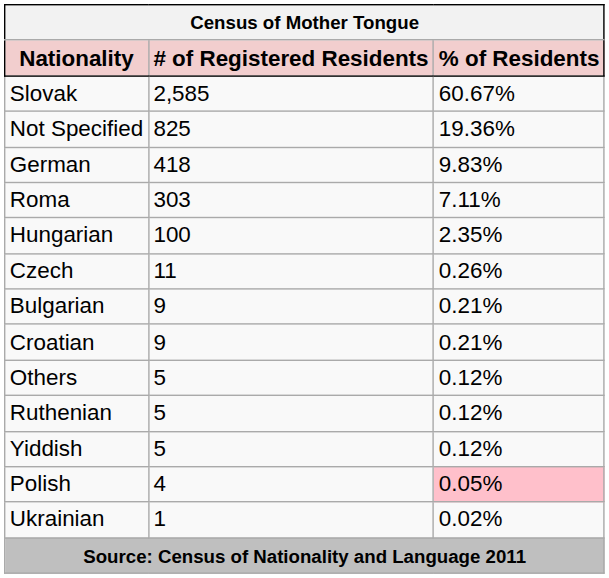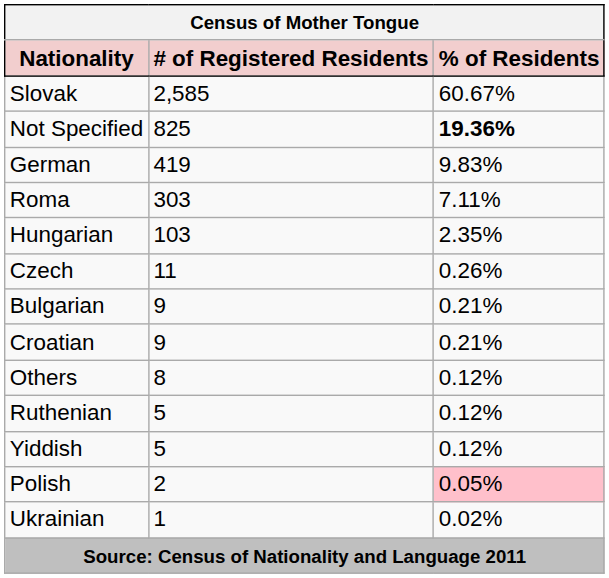 <table class="wikitable sortable" border="1" style="margin: auto auto 0em 0em;">
 <tr>
 <th colspan="3" align="left" style="border-top:.5px solid black;border-left:.5px solid black;border-right:.5px solid black"><small>Census of Mother Tongue</small></th>
 </tr>
 <tr>
 <th style="background:#F2CECE;color:black;border-bottom:1.5px solid black;border-left:.5px solid black">Nationality</th>
 <th style="background:#F2CECE;color:black;border-bottom:1.5px solid black"># of Registered Residents</th>
 <th style="background:#F2CECE;color:black;border-bottom:1.5px solid black;border-right:.5px solid black">% of Residents</th>
 </tr>
 <tr>
 <td>Slovak</td>
 <td>2,585</td>
 <td>60.67%</td>
 </tr>
 <tr>
 <td>Not Specified</td>
 <td>825</td>
-<td>19.36%</td>
+<td><strong>19.36%</strong></td>
 </tr>
 <tr>
 <td>German</td>
-<td>418</td>
+<td>419</td>
 <td>9.83%</td>
 </tr>
 <tr>
 <td>Roma</td>
 <td>303</td>
 <td>7.11%</td>
 </tr>
 <tr>
 <td>Hungarian</td>
-<td>100</td>
+<td>103</td>
 <td>2.35%</td>
 </tr>
 <tr>
 <td>Czech</td>
 <td>11</td>
 <td>0.26%</td>
 </tr>
 <tr>
 <td>Bulgarian</td>
 <td>9</td>
 <td>0.21%</td>
 </tr>
 <tr>
 <td>Croatian</td>
 <td>9</td>
 <td>0.21%</td>
 </tr>
 <tr>
 <td>Others</td>
-<td>5</td>
+<td>8</td>
 <td>0.12%</td>
 </tr>
 <tr>
 <td>Ruthenian</td>
 <td>5</td>
 <td>0.12%</td>
 </tr>
 <tr>
 <td>Yiddish</td>
 <td>5</td>
 <td>0.12%</td>
 </tr>
 <tr>
 <td>Polish</td>
-<td>4</td>
+<td>2</td>
 <td style="background: pink;">0.05%</td>
 </tr>
 <tr>
 <td>Ukrainian</td>
 <td>1</td>
 <td>0.02%</td>
 </tr>
 <tr ---->
 <th colspan="3" align="left" style="background:#BFBFBF;border-top:1.5px solid black"><small>Source: Census of Nationality and Language 2011</small></th>
 </tr>
 </table>
